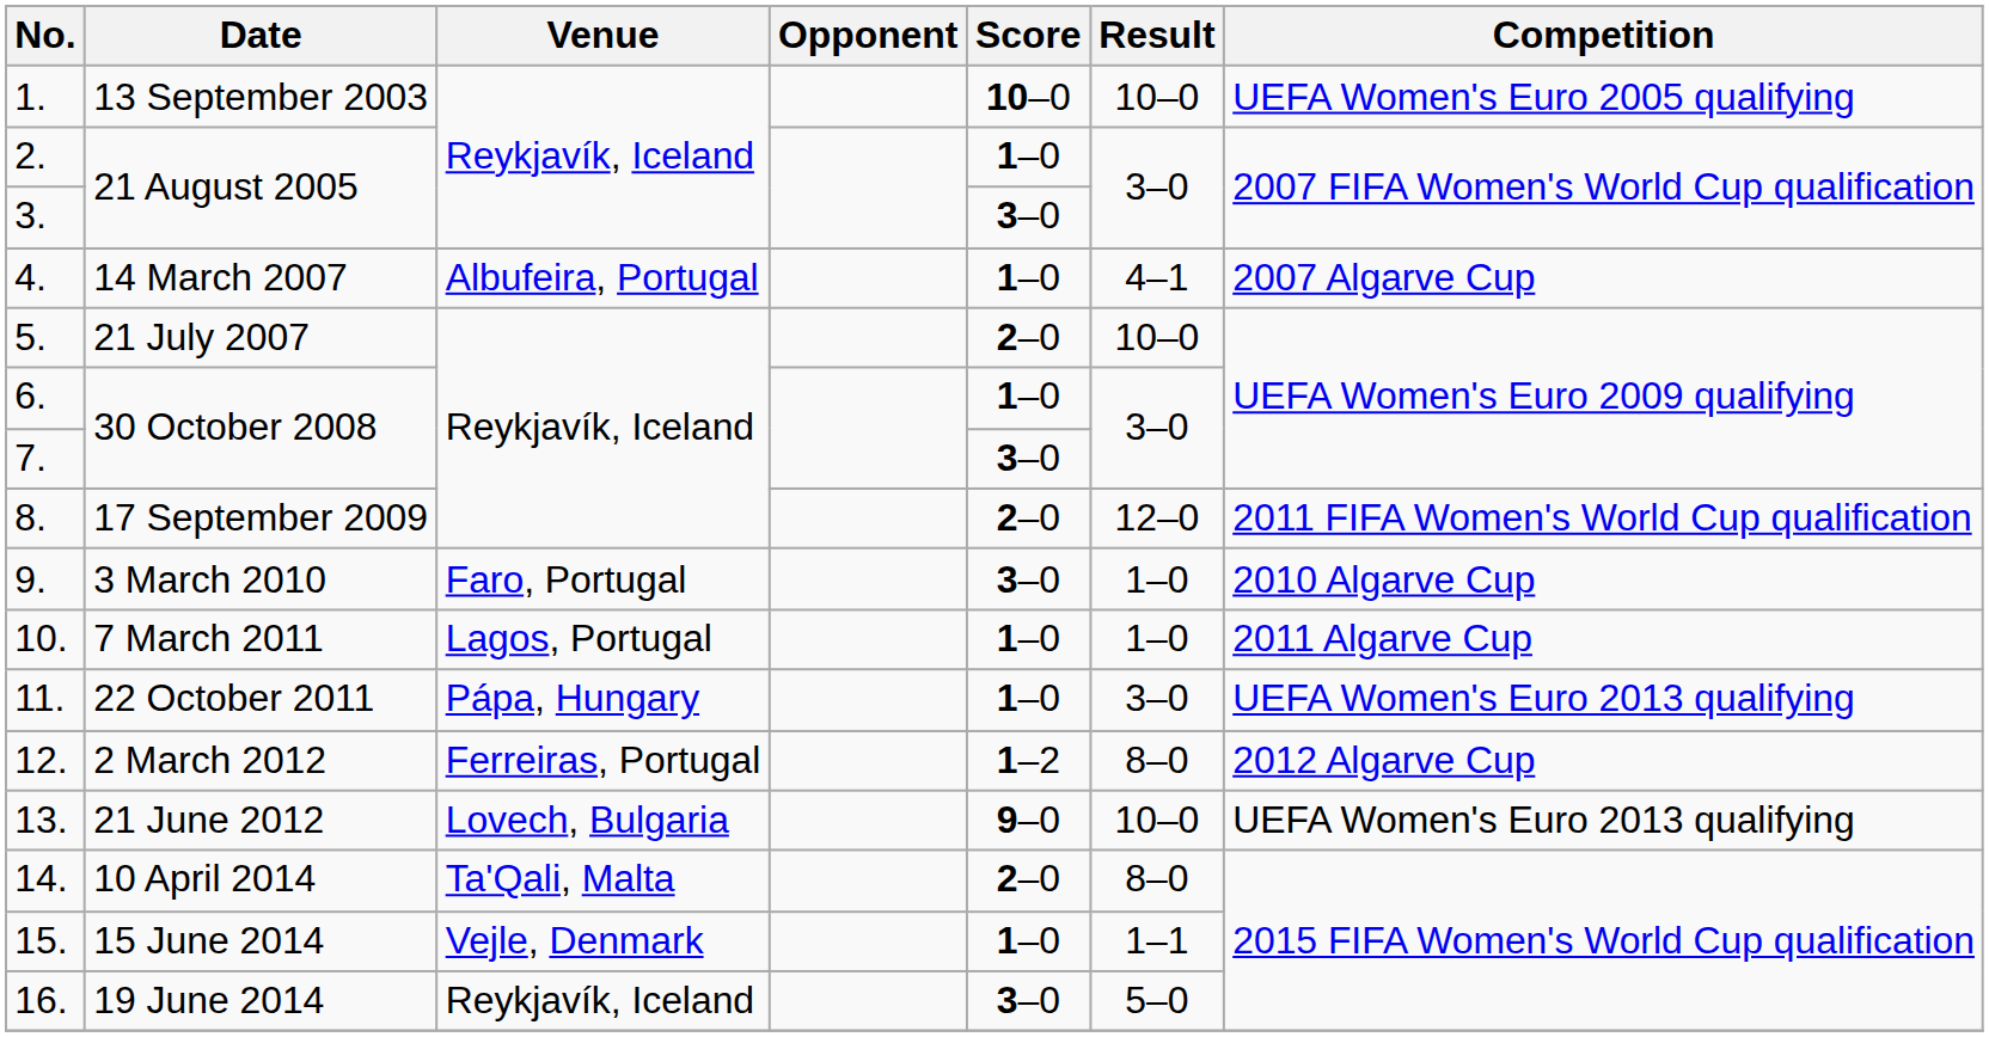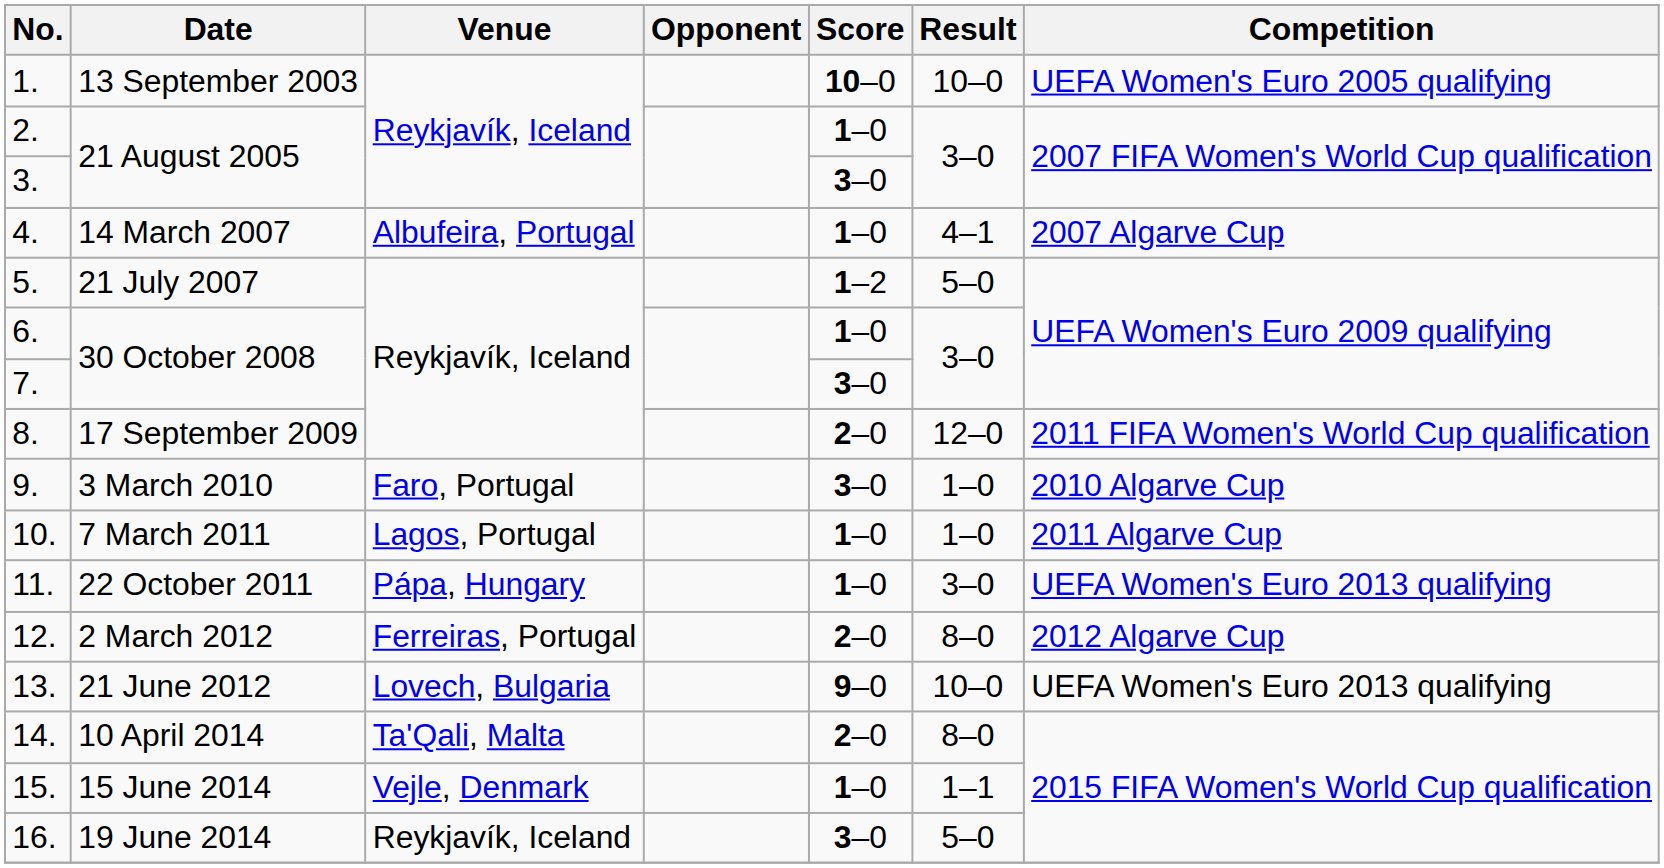 <table class="wikitable">
 <tr>
 <th>No.</th>
 <th>Date</th>
 <th>Venue</th>
 <th>Opponent</th>
 <th>Score</th>
 <th>Result</th>
 <th>Competition</th>
 </tr>
 <tr>
 <td>1.</td>
 <td>13 September 2003</td>
 <td rowspan=3><a href='#'>Reykjavík</a>, <a href='#'>Iceland</a></td>
 <td></td>
 <td align=center><strong>10</strong>–0</td>
 <td align=center>10–0</td>
 <td><a href='#'>UEFA Women's Euro 2005 qualifying</a></td>
 </tr>
 <tr>
 <td>2.</td>
 <td rowspan=2>21 August 2005</td>
 <td rowspan=2></td>
 <td align=center><strong>1</strong>–0</td>
 <td rowspan=2 align=center>3–0</td>
 <td rowspan=2><a href='#'>2007 FIFA Women's World Cup qualification</a></td>
 </tr>
 <tr>
 <td>3.</td>
 <td align=center><strong>3</strong>–0</td>
 </tr>
 <tr>
 <td>4.</td>
 <td>14 March 2007</td>
 <td><a href='#'>Albufeira</a>, <a href='#'>Portugal</a></td>
 <td></td>
 <td align=center><strong>1</strong>–0</td>
 <td align=center>4–1</td>
 <td><a href='#'>2007 Algarve Cup</a></td>
 </tr>
 <tr>
 <td>5.</td>
 <td>21 July 2007</td>
 <td rowspan=4>Reykjavík, Iceland</td>
 <td></td>
-<td align=center><strong>2</strong>–0</td>
-<td align=center>10–0</td>
+<td align=center><strong>1</strong>–2</td>
+<td align=center>5–0</td>
 <td rowspan=3><a href='#'>UEFA Women's Euro 2009 qualifying</a></td>
 </tr>
 <tr>
 <td>6.</td>
 <td rowspan=2>30 October 2008</td>
 <td rowspan=2></td>
 <td align=center><strong>1</strong>–0</td>
 <td rowspan=2 align=center>3–0</td>
 </tr>
 <tr>
 <td>7.</td>
 <td align=center><strong>3</strong>–0</td>
 </tr>
 <tr>
 <td>8.</td>
 <td>17 September 2009</td>
 <td></td>
 <td align=center><strong>2</strong>–0</td>
 <td align=center>12–0</td>
 <td><a href='#'>2011 FIFA Women's World Cup qualification</a></td>
 </tr>
 <tr>
 <td>9.</td>
 <td>3 March 2010</td>
 <td><a href='#'>Faro</a>, Portugal</td>
 <td></td>
 <td align=center><strong>3</strong>–0</td>
 <td align=center>1–0</td>
 <td><a href='#'>2010 Algarve Cup</a></td>
 </tr>
 <tr>
 <td>10.</td>
 <td>7 March 2011</td>
 <td><a href='#'>Lagos</a>, Portugal</td>
 <td></td>
 <td align=center><strong>1</strong>–0</td>
 <td align=center>1–0</td>
 <td><a href='#'>2011 Algarve Cup</a></td>
 </tr>
 <tr>
 <td>11.</td>
 <td>22 October 2011</td>
 <td><a href='#'>Pápa</a>, <a href='#'>Hungary</a></td>
 <td></td>
 <td align=center><strong>1</strong>–0</td>
 <td align=center>3–0</td>
 <td><a href='#'>UEFA Women's Euro 2013 qualifying</a></td>
 </tr>
 <tr>
 <td>12.</td>
 <td>2 March 2012</td>
 <td><a href='#'>Ferreiras</a>, Portugal</td>
 <td></td>
-<td align=center><strong>1</strong>–2</td>
+<td align=center><strong>2</strong>–0</td>
 <td align=center>8–0</td>
 <td><a href='#'>2012 Algarve Cup</a></td>
 </tr>
 <tr>
 <td>13.</td>
 <td>21 June 2012</td>
 <td><a href='#'>Lovech</a>, <a href='#'>Bulgaria</a></td>
 <td></td>
 <td align=center><strong>9</strong>–0</td>
 <td align=center>10–0</td>
 <td>UEFA Women's Euro 2013 qualifying</td>
 </tr>
 <tr>
 <td>14.</td>
 <td>10 April 2014</td>
 <td><a href='#'>Ta'Qali</a>, <a href='#'>Malta</a></td>
 <td></td>
 <td align=center><strong>2</strong>–0</td>
 <td align=center>8–0</td>
 <td rowspan=3><a href='#'>2015 FIFA Women's World Cup qualification</a></td>
 </tr>
 <tr>
 <td>15.</td>
 <td>15 June 2014</td>
 <td><a href='#'>Vejle</a>, <a href='#'>Denmark</a></td>
 <td></td>
 <td align=center><strong>1</strong>–0</td>
 <td align=center>1–1</td>
 </tr>
 <tr>
 <td>16.</td>
 <td>19 June 2014</td>
 <td>Reykjavík, Iceland</td>
 <td></td>
 <td align=center><strong>3</strong>–0</td>
 <td align=center>5–0</td>
 </tr>
 <tr>
 </tr>
 </table>
